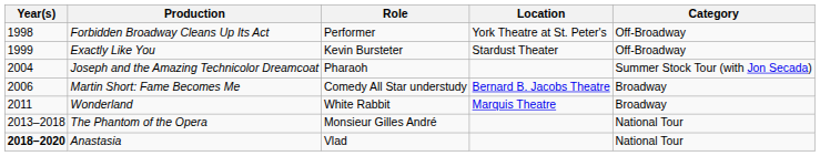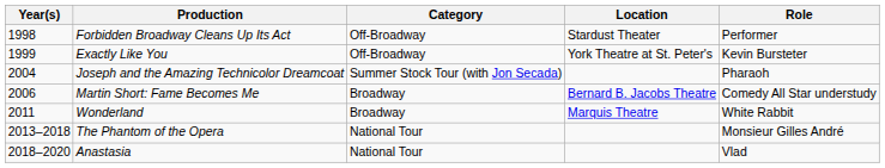 <table class="wikitable">
 <tr>
 <th>Year(s)</th>
 <th>Production</th>
+<th>Category</th>
+<th>Location</th>
 <th>Role</th>
-<th>Location</th>
-<th>Category</th>
 </tr>
 <tr>
 <td>1998</td>
 <td><em>Forbidden Broadway Cleans Up Its Act</em></td>
+<td>Off-Broadway</td>
+<td>Stardust Theater</td>
 <td>Performer</td>
-<td>York Theatre at St. Peter's</td>
-<td>Off-Broadway</td>
 </tr>
 <tr>
 <td>1999</td>
 <td><em>Exactly Like You</em></td>
+<td>Off-Broadway</td>
+<td>York Theatre at St. Peter's</td>
 <td>Kevin Bursteter</td>
-<td>Stardust Theater</td>
-<td>Off-Broadway</td>
 </tr>
 <tr>
 <td>2004</td>
 <td><em>Joseph and the Amazing Technicolor Dreamcoat</em></td>
+<td>Summer Stock Tour (with <a href='#'>Jon Secada</a>)</td>
+<td></td>
 <td>Pharaoh</td>
-<td></td>
-<td>Summer Stock Tour (with <a href='#'>Jon Secada</a>)</td>
 </tr>
 <tr>
 <td>2006</td>
 <td><em>Martin Short: Fame Becomes Me</em></td>
+<td>Broadway</td>
+<td><a href='#'>Bernard B. Jacobs Theatre</a></td>
 <td>Comedy All Star understudy</td>
-<td><a href='#'>Bernard B. Jacobs Theatre</a></td>
-<td>Broadway</td>
 </tr>
 <tr>
 <td>2011</td>
 <td><em>Wonderland</em></td>
+<td>Broadway</td>
+<td><a href='#'>Marquis Theatre</a></td>
 <td>White Rabbit</td>
-<td><a href='#'>Marquis Theatre</a></td>
-<td>Broadway</td>
 </tr>
 <tr>
 <td>2013–2018</td>
 <td><em>The Phantom of the Opera</em></td>
+<td>National Tour</td>
+<td></td>
 <td>Monsieur Gilles André</td>
-<td></td>
-<td>National Tour</td>
 </tr>
 <tr>
-<td><strong>2018–2020</strong></td>
+<td>2018–2020</td>
 <td><em>Anastasia</em></td>
+<td>National Tour</td>
+<td></td>
 <td>Vlad</td>
-<td></td>
-<td>National Tour</td>
 </tr>
 </table>
